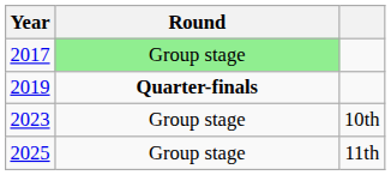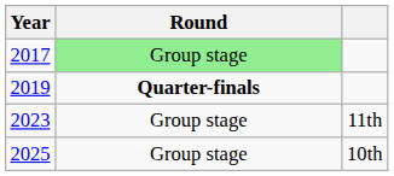 <table class="wikitable" style="text-align: center; font-size:90%">
 <tr>
 <th>Year</th>
 <th style="width:200px">Round</th>
 <th></th>
 </tr>
 <tr>
 <td><a href='#'>2017</a></td>
 <td style="background: lightgreen;">Group stage</td>
 <td></td>
 </tr>
 <tr>
 <td><a href='#'>2019</a></td>
 <td><strong>Quarter-finals</strong></td>
 <td></td>
 </tr>
 <tr>
 <td><a href='#'>2023</a></td>
 <td>Group stage</td>
-<td>10th</td>
+<td>11th</td>
 </tr>
 <tr>
 <td><a href='#'>2025</a></td>
 <td>Group stage</td>
-<td>11th</td>
+<td>10th</td>
 </tr>
 </table>
